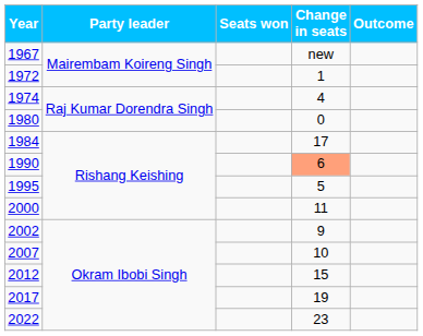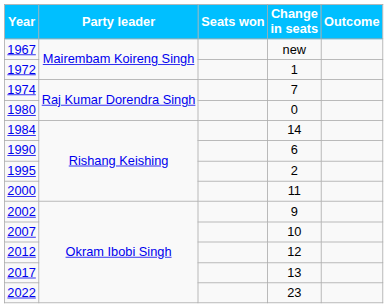 <table class="wikitable sortable" style="text-align:center;">
 <tr>
 <th Style="background-color:#00BFFF; color:white">Year</th>
 <th Style="background-color:#00BFFF; color:white">Party leader</th>
 <th Style="background-color:#00BFFF; color:white">Seats won</th>
 <th Style="background-color:#00BFFF; color:white">Change<br>in seats</th>
 <th Style="background-color:#00BFFF; color:white">Outcome</th>
 </tr>
 <tr>
 <td><a href='#'>1967</a></td>
 <td rowspan="2"><a href='#'>Mairembam Koireng Singh</a></td>
 <td></td>
 <td>new</td>
 <td></td>
 </tr>
 <tr>
 <td><a href='#'>1972</a></td>
 <td></td>
 <td> 1</td>
 <td></td>
 </tr>
 <tr>
 <td><a href='#'>1974</a></td>
 <td rowspan="2"><a href='#'>Raj Kumar Dorendra Singh</a></td>
 <td></td>
-<td> 4</td>
+<td> 7</td>
 <td></td>
 </tr>
 <tr>
 <td><a href='#'>1980</a></td>
 <td></td>
 <td> 0</td>
 <td></td>
 </tr>
 <tr>
 <td><a href='#'>1984</a></td>
 <td rowspan="4"><a href='#'>Rishang Keishing</a></td>
 <td></td>
-<td> 17</td>
+<td> 14</td>
 <td></td>
 </tr>
 <tr>
 <td><a href='#'>1990</a></td>
 <td></td>
-<td style="background: lightsalmon;">6</td>
+<td>6</td>
 <td></td>
 </tr>
 <tr>
 <td><a href='#'>1995</a></td>
 <td></td>
-<td> 5</td>
+<td> 2</td>
 <td></td>
 </tr>
 <tr>
 <td><a href='#'>2000</a></td>
 <td></td>
 <td> 11</td>
 <td></td>
 </tr>
 <tr>
 <td><a href='#'>2002</a></td>
 <td rowspan="5"><a href='#'>Okram Ibobi Singh</a></td>
 <td></td>
 <td> 9</td>
 <td></td>
 </tr>
 <tr>
 <td><a href='#'>2007</a></td>
 <td></td>
 <td> 10</td>
 <td></td>
 </tr>
 <tr>
 <td><a href='#'>2012</a></td>
 <td></td>
-<td> 15</td>
+<td> 12</td>
 <td></td>
 </tr>
 <tr>
 <td><a href='#'>2017</a></td>
 <td></td>
-<td>19</td>
+<td>13</td>
 <td></td>
 </tr>
 <tr>
 <td><a href='#'>2022</a></td>
 <td></td>
 <td>23</td>
 <td></td>
 </tr>
 </table>
